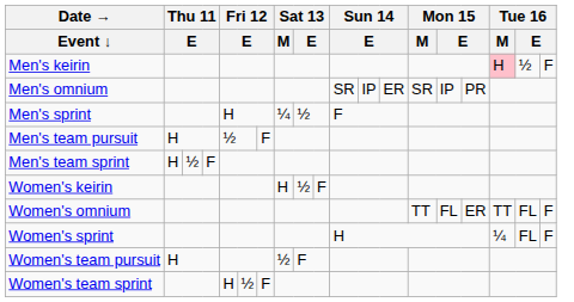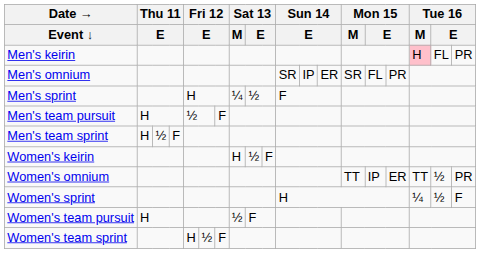 <table class="wikitable olympic-schedule cycling">
 <tr>
 <th>Date →</th>
 <th colspan="3">Thu 11</th>
 <th colspan="3">Fri 12</th>
 <th colspan="3">Sat 13</th>
 <th colspan="3">Sun 14</th>
 <th colspan="3">Mon 15</th>
 <th colspan="3">Tue 16</th>
 </tr>
 <tr>
 <th>Event   ↓</th>
 <th colspan="3">E</th>
 <th colspan="3">E</th>
 <th>M</th>
 <th colspan="2">E</th>
 <th colspan="3">E</th>
 <th>M</th>
 <th colspan="2">E</th>
 <th>M</th>
 <th colspan="2">E</th>
 </tr>
 <tr>
 <td class="event"><a href='#'>Men's keirin</a></td>
 <td colspan="3"></td>
 <td colspan="3"></td>
 <td colspan="3"></td>
 <td colspan="3"></td>
 <td colspan="3"></td>
 <td class="heats" style="background: pink;">H</td>
-<td class="semifinals">½</td>
-<td class="final">F</td>
+<td class="heats">FL</td>
+<td class="final">PR</td>
 </tr>
 <tr>
 <td class="event"><a href='#'>Men's omnium</a></td>
 <td colspan="3"></td>
 <td colspan="3"></td>
 <td colspan="3"></td>
 <td class="heats">SR</td>
 <td class="heats">IP</td>
 <td class="heats">ER</td>
 <td class="heats">SR</td>
-<td class="heats">IP</td>
+<td class="heats">FL</td>
 <td class="final">PR</td>
 <td colspan="3"></td>
 </tr>
 <tr>
 <td class="event"><a href='#'>Men's sprint</a></td>
 <td colspan="3"></td>
 <td colspan="3" class="heats">H</td>
 <td class="quarterfinals">¼</td>
 <td colspan="2" class="semifinals">½</td>
 <td colspan="3" class="final">F</td>
 <td colspan="3"></td>
 <td colspan="3"></td>
 </tr>
 <tr>
 <td class="event"><a href='#'>Men's team pursuit</a></td>
 <td colspan="3" class="heats">H</td>
 <td colspan=2 class="semifinals">½</td>
 <td class="final">F</td>
 <td colspan="3"></td>
 <td colspan="3"></td>
 <td colspan="3"></td>
 <td colspan="3"></td>
 </tr>
 <tr>
 <td class="event"><a href='#'>Men's team sprint</a></td>
 <td class="heats">H</td>
 <td class="semifinals">½</td>
 <td class="final">F</td>
 <td colspan="3"></td>
 <td colspan="3"></td>
 <td colspan="3"></td>
 <td colspan="3"></td>
 <td colspan="3"></td>
 </tr>
 <tr>
 <td class="event"><a href='#'>Women's keirin</a></td>
 <td colspan="3"></td>
 <td colspan="3"></td>
 <td class="heats">H</td>
 <td class="semifinals">½</td>
 <td class="final">F</td>
 <td colspan="3"></td>
 <td colspan="3"></td>
 <td colspan="3"></td>
 </tr>
 <tr>
 <td class="event"><a href='#'>Women's omnium</a></td>
 <td colspan="3"></td>
 <td colspan="3"></td>
 <td colspan="3"></td>
 <td colspan="3"></td>
 <td class="heats">TT</td>
-<td class="heats">FL</td>
+<td class="heats">IP</td>
 <td class="heats">ER</td>
 <td class="heats">TT</td>
-<td class="heats">FL</td>
-<td class="final">F</td>
+<td class="semifinals">½</td>
+<td class="final">PR</td>
 </tr>
 <tr>
 <td class="event"><a href='#'>Women's sprint</a></td>
 <td colspan="3"></td>
 <td colspan="3"></td>
 <td colspan="3"></td>
 <td colspan="6" class="heats">H</td>
 <td class="quarterfinals">¼</td>
-<td class="heats">FL</td>
+<td class="semifinals">½</td>
 <td colspan="3" class="final">F</td>
 </tr>
 <tr>
 <td class="event"><a href='#'>Women's team pursuit</a></td>
 <td colspan="3" class="heats">H</td>
 <td colspan="3"></td>
 <td class="semifinals">½</td>
 <td colspan=2 class="final">F</td>
 <td colspan="3"></td>
 <td colspan="3"></td>
 <td colspan="3"></td>
 </tr>
 <tr>
 <td class="event"><a href='#'>Women's team sprint</a></td>
 <td colspan="3"></td>
 <td class="heats">H</td>
 <td class="semifinals">½</td>
 <td class="final">F</td>
 <td colspan="3"></td>
 <td colspan="3"></td>
 <td colspan="3"></td>
 <td colspan="3"></td>
 </tr>
 </table>
